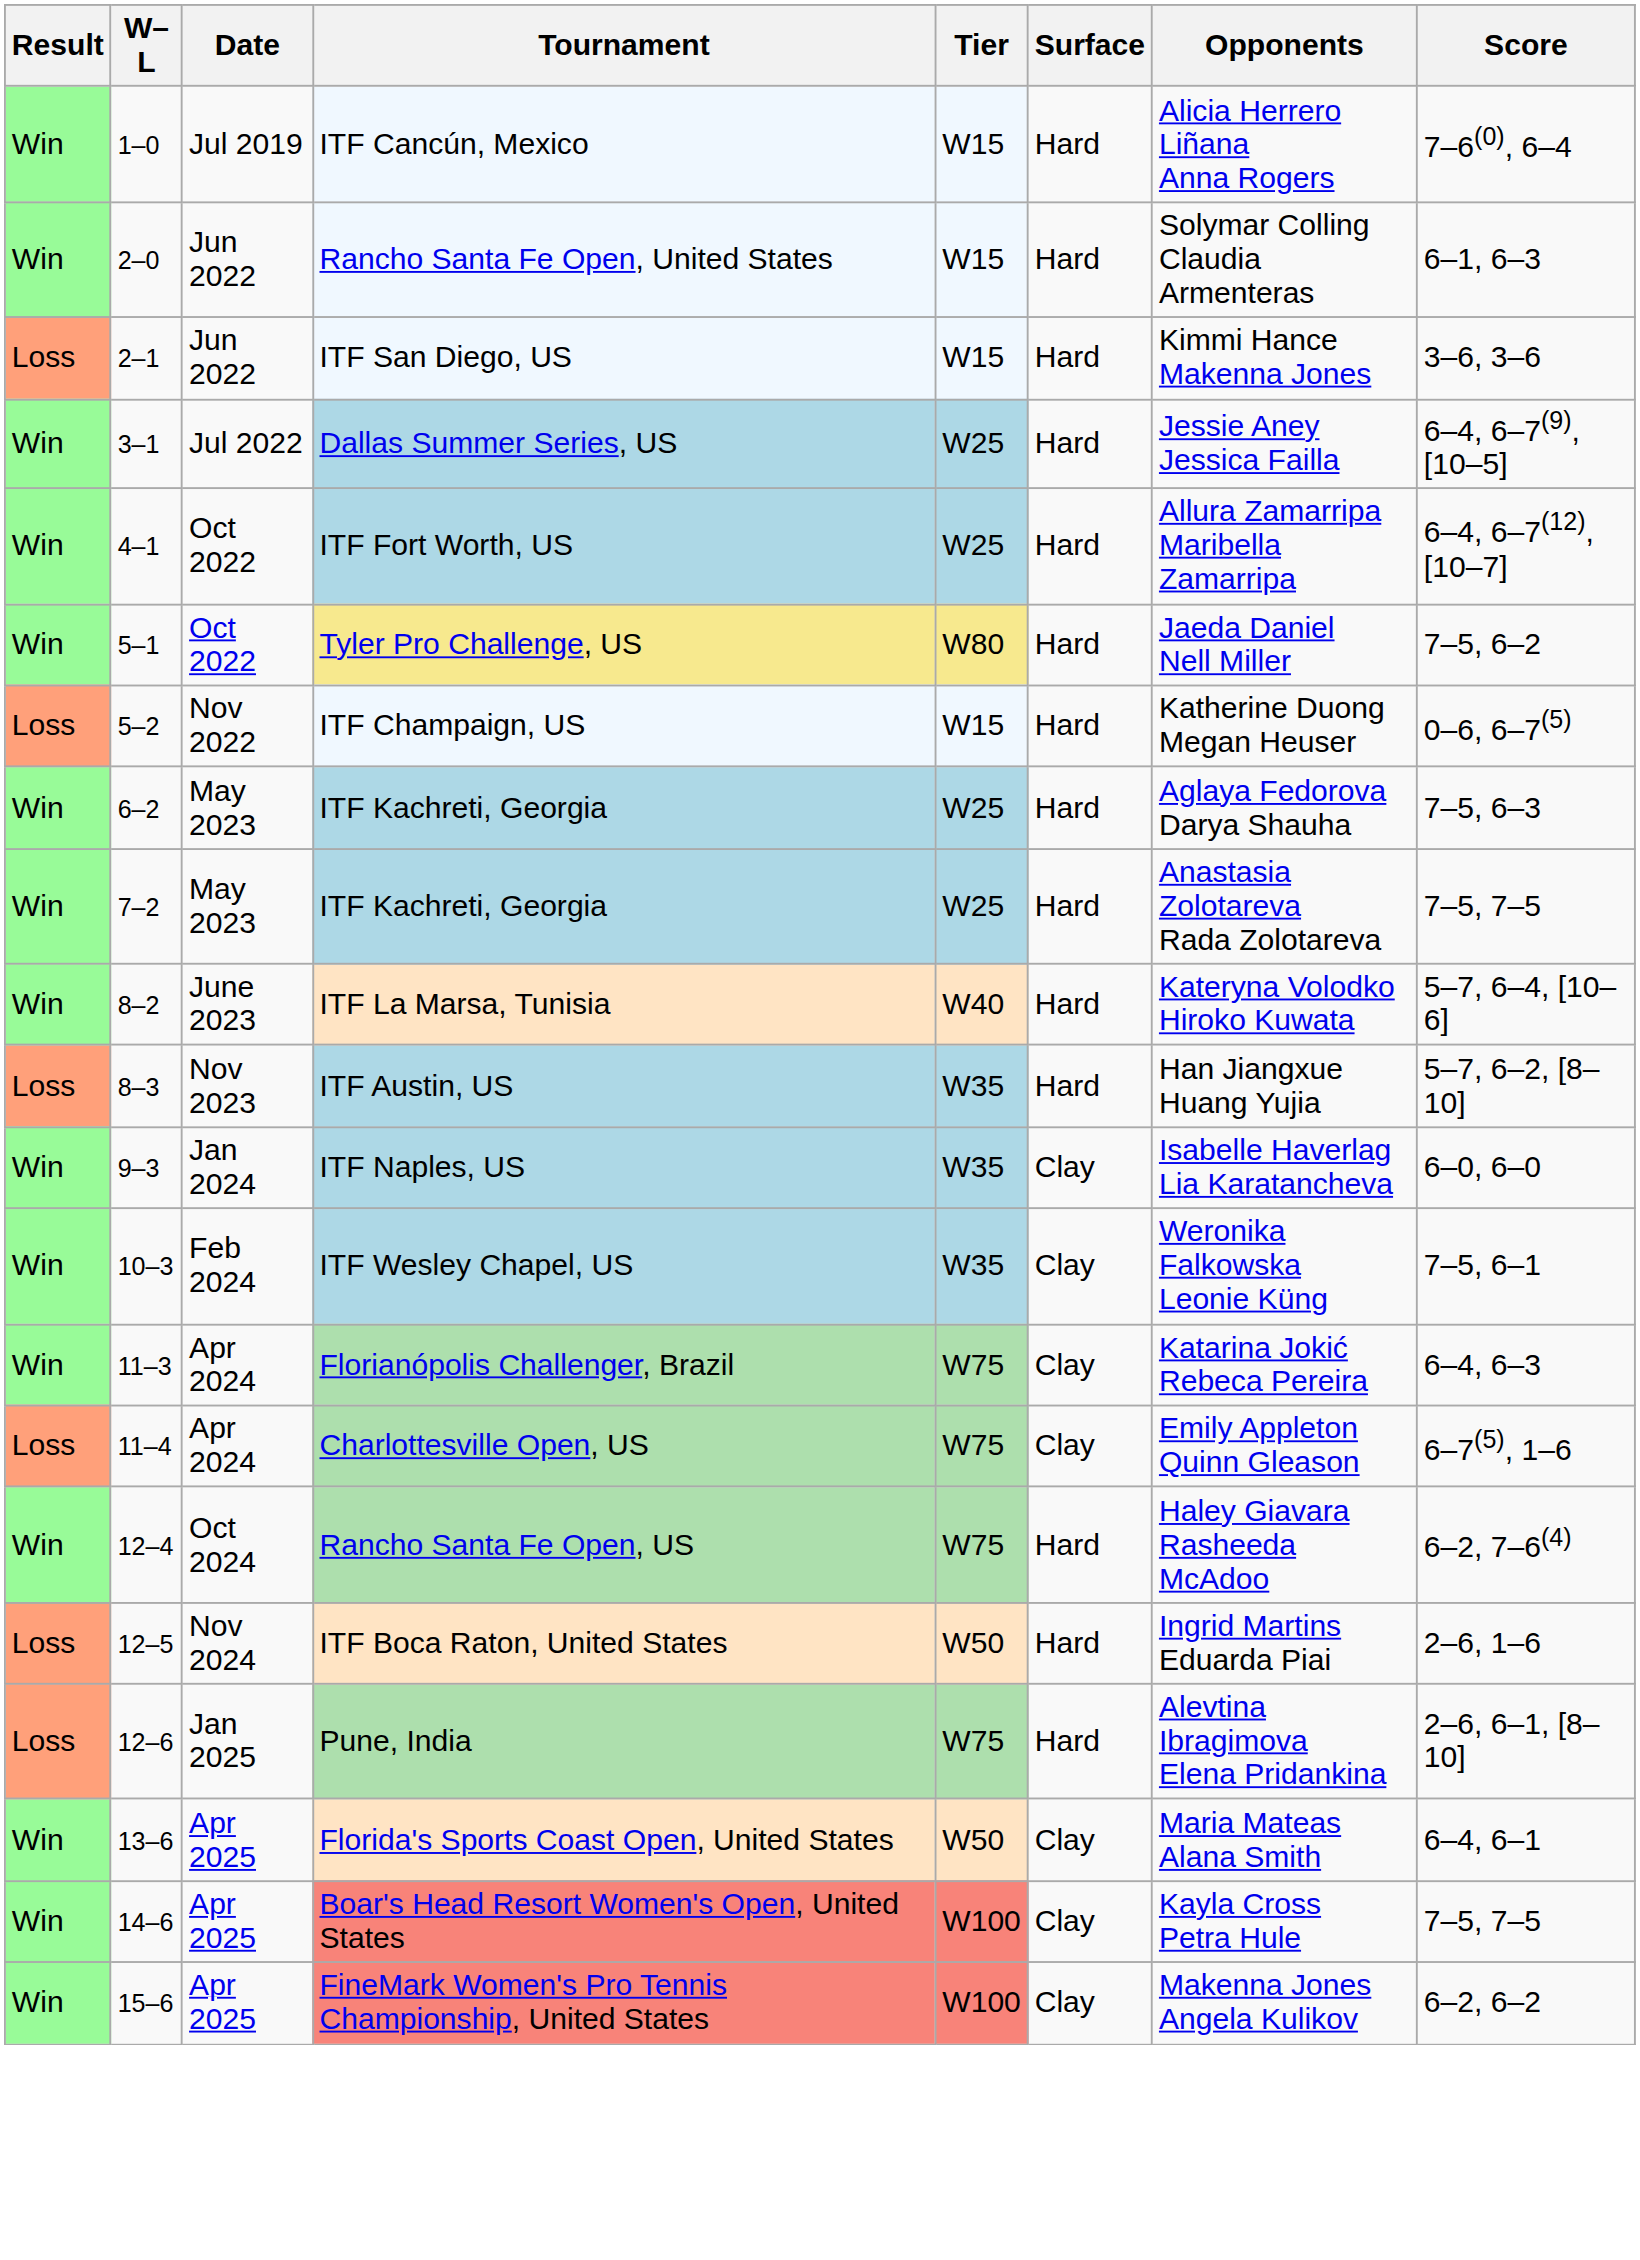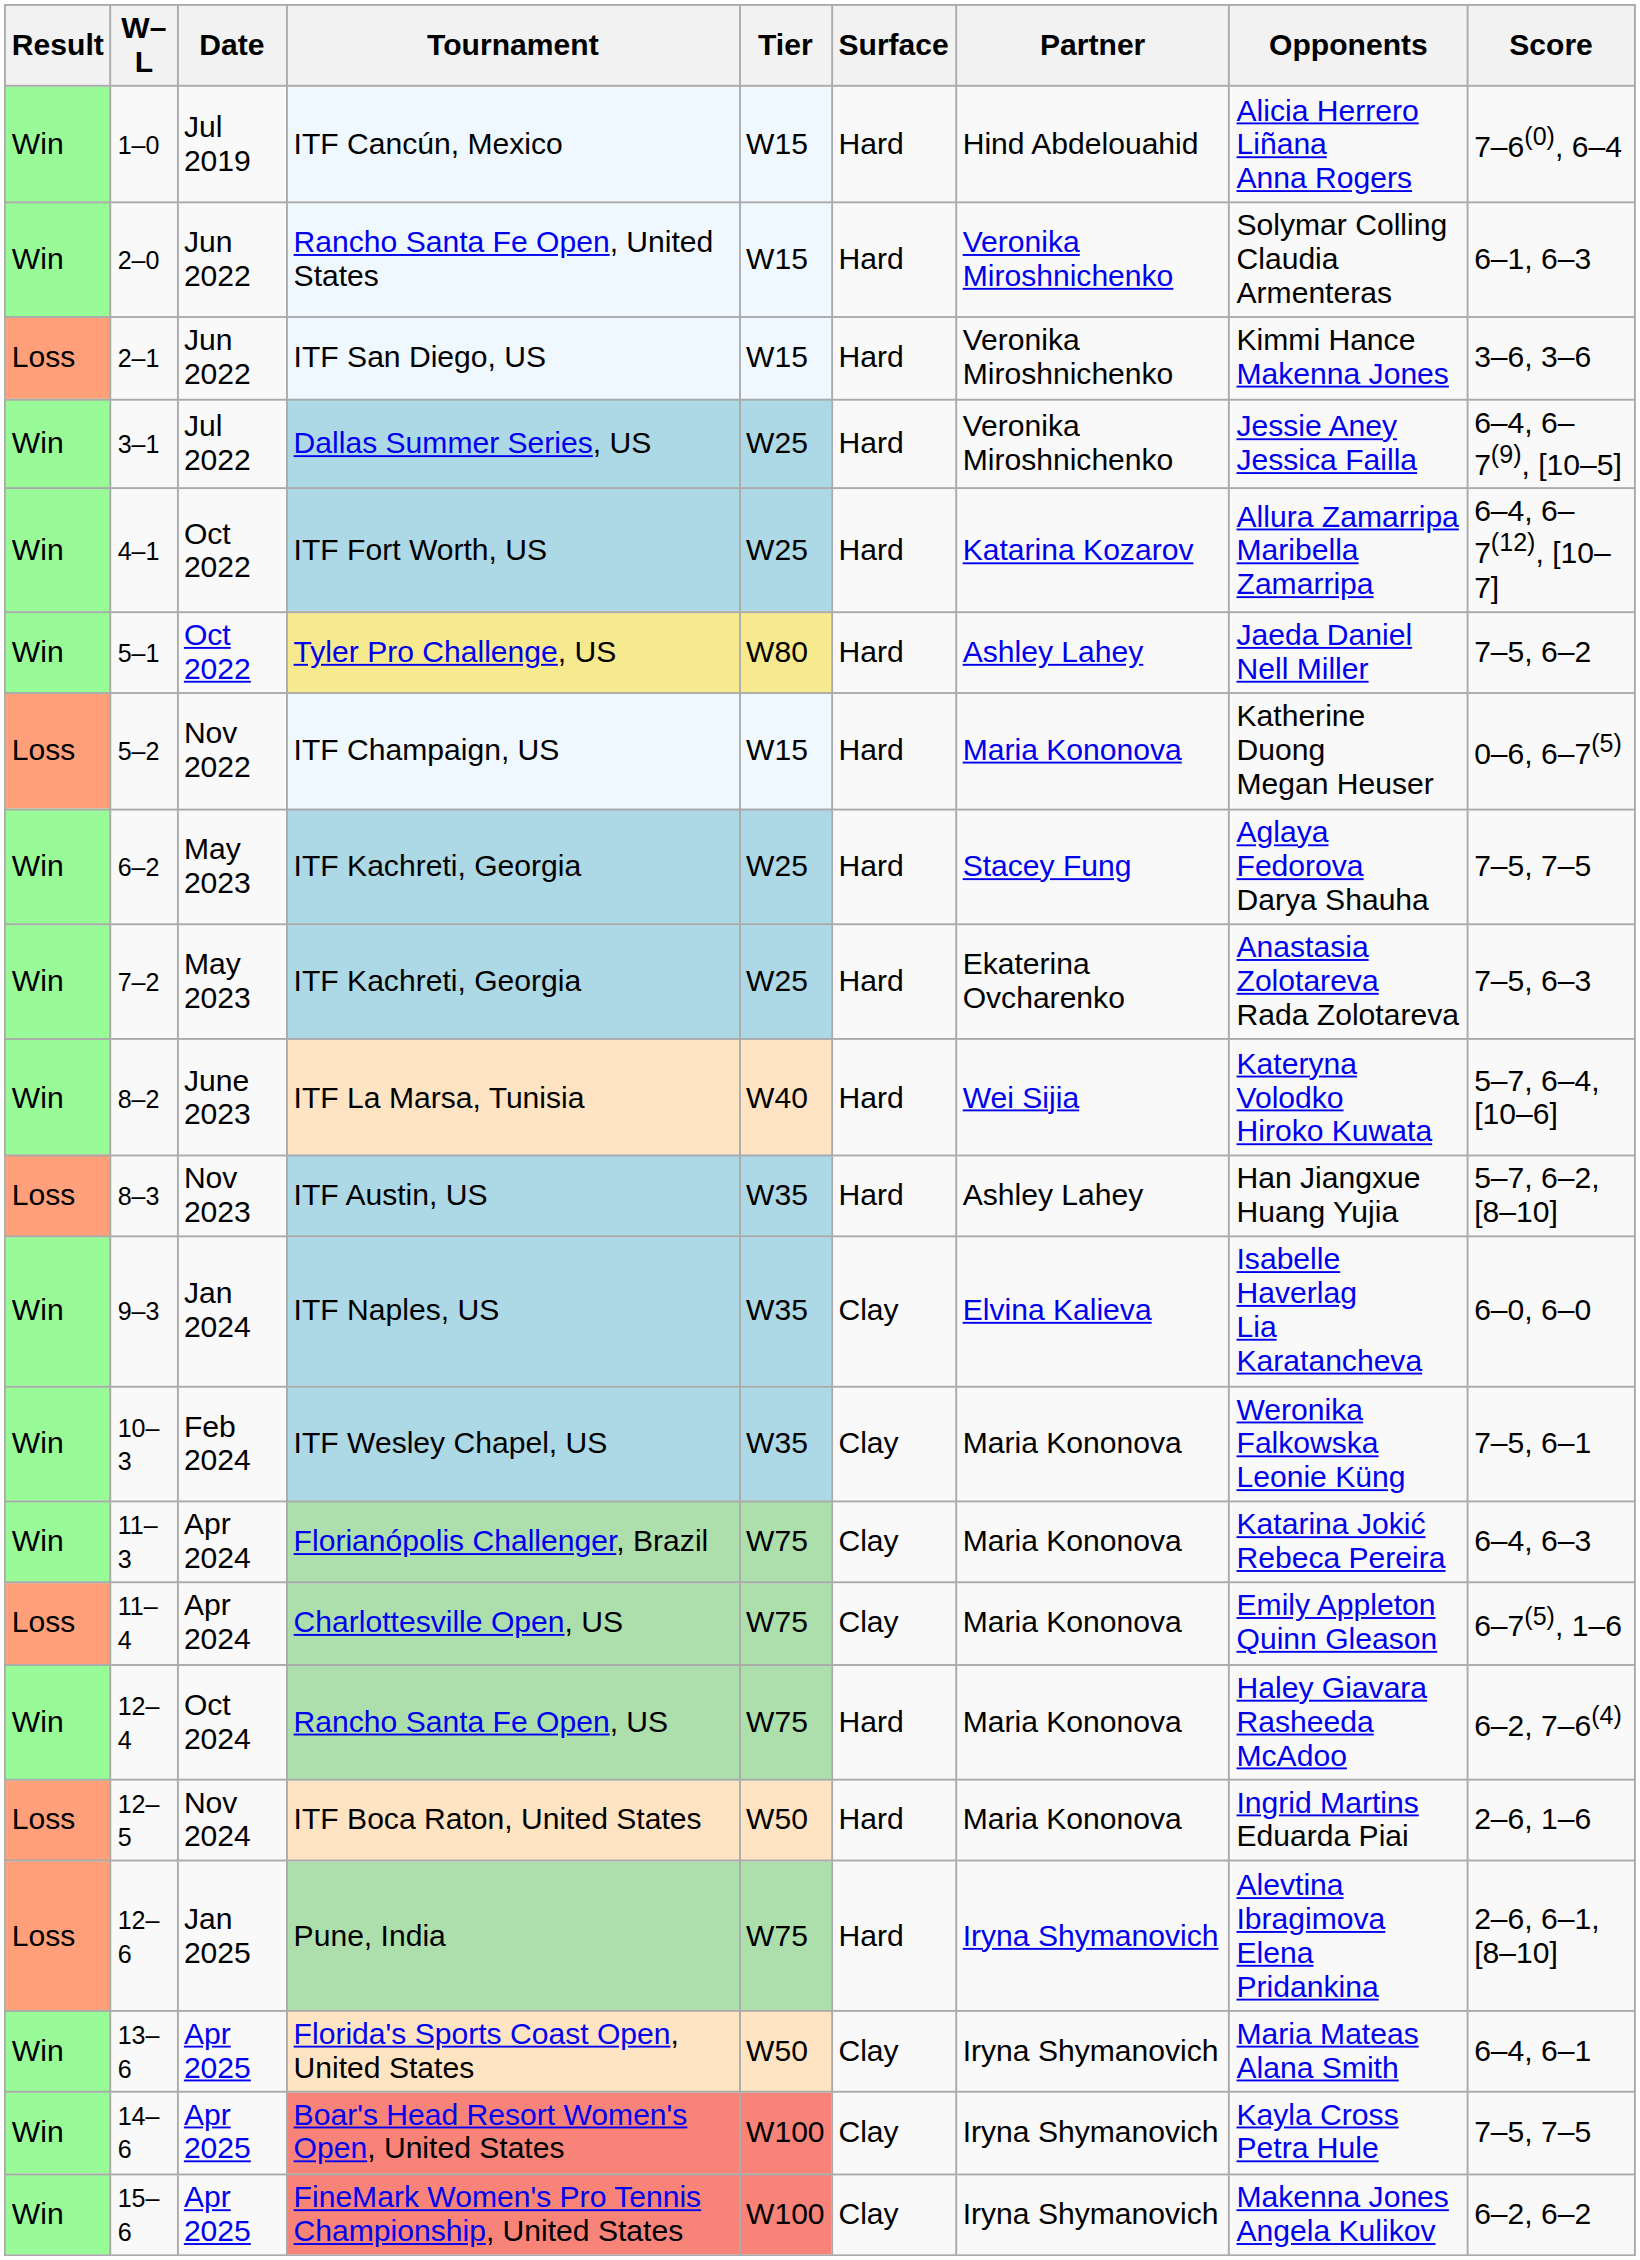 <table class="sortable wikitable">
 <tr>
 <th>Result</th>
 <th class="unsortable">W–L</th>
 <th>Date</th>
 <th>Tournament</th>
 <th>Tier</th>
 <th>Surface</th>
+<th>Partner</th>
 <th>Opponents</th>
 <th class="unsortable">Score</th>
 </tr>
 <tr>
 <td style="background:#98fb98;">Win</td>
 <td><small>1–0</small></td>
 <td>Jul 2019</td>
 <td style="background:#f0f8ff;">ITF Cancún, Mexico</td>
 <td style="background:#f0f8ff;">W15</td>
 <td>Hard</td>
+<td> Hind Abdelouahid</td>
 <td> <a href='#'>Alicia Herrero Liñana</a><br>  <a href='#'>Anna Rogers</a></td>
 <td>7–6<sup>(0)</sup>, 6–4</td>
 </tr>
 <tr>
 <td style="background:#98fb98;">Win</td>
 <td><small>2–0</small></td>
 <td>Jun 2022</td>
 <td style="background:#f0f8ff;"><a href='#'>Rancho Santa Fe Open</a>, United States</td>
 <td style="background:#f0f8ff;">W15</td>
 <td>Hard</td>
+<td> <a href='#'>Veronika Miroshnichenko</a></td>
 <td> Solymar Colling<br>  Claudia Armenteras</td>
 <td>6–1, 6–3</td>
 </tr>
 <tr>
 <td bgcolor="ffa07a">Loss</td>
 <td><small>2–1</small></td>
 <td>Jun 2022</td>
 <td style="background:#f0f8ff;">ITF San Diego, US</td>
 <td style="background:#f0f8ff;">W15</td>
 <td>Hard</td>
+<td> Veronika Miroshnichenko</td>
 <td> Kimmi Hance <br>  <a href='#'>Makenna Jones</a></td>
 <td>3–6, 3–6</td>
 </tr>
 <tr>
 <td style="background:#98fb98;">Win</td>
 <td><small>3–1</small></td>
 <td>Jul 2022</td>
 <td style="background:lightblue;"><a href='#'>Dallas Summer Series</a>, US</td>
 <td style="background:lightblue;">W25</td>
 <td>Hard</td>
+<td> Veronika Miroshnichenko</td>
 <td> <a href='#'>Jessie Aney</a><br>  <a href='#'>Jessica Failla</a></td>
 <td>6–4, 6–7<sup>(9)</sup>, [10–5]</td>
 </tr>
 <tr>
 <td style="background:#98fb98;">Win</td>
 <td><small>4–1</small></td>
 <td>Oct 2022</td>
 <td style="background:lightblue;">ITF Fort Worth, US</td>
 <td style="background:lightblue;">W25</td>
 <td>Hard</td>
+<td> <a href='#'>Katarina Kozarov</a></td>
 <td> <a href='#'>Allura Zamarripa</a><br>  <a href='#'>Maribella Zamarripa</a></td>
 <td>6–4, 6–7<sup>(12)</sup>, [10–7]</td>
 </tr>
 <tr>
 <td style="background:#98fb98;">Win</td>
 <td><small>5–1</small></td>
 <td><a href='#'>Oct 2022</a></td>
 <td style="background:#f7e98e;"><a href='#'>Tyler Pro Challenge</a>, US</td>
 <td style="background:#f7e98e;">W80</td>
 <td>Hard</td>
+<td> <a href='#'>Ashley Lahey</a></td>
 <td> <a href='#'>Jaeda Daniel</a><br>  <a href='#'>Nell Miller</a></td>
 <td>7–5, 6–2</td>
 </tr>
 <tr>
 <td bgcolor="ffa07a">Loss</td>
 <td><small>5–2</small></td>
 <td>Nov 2022</td>
 <td style="background:#f0f8ff;">ITF Champaign, US</td>
 <td style="background:#f0f8ff;">W15</td>
 <td>Hard</td>
+<td> <a href='#'>Maria Kononova</a></td>
 <td> Katherine Duong <br>  Megan Heuser</td>
 <td>0–6, 6–7<sup>(5)</sup></td>
 </tr>
 <tr>
 <td style="background:#98fb98;">Win</td>
 <td><small>6–2</small></td>
 <td>May 2023</td>
 <td style="background:lightblue;">ITF Kachreti, Georgia</td>
 <td style="background:lightblue;">W25</td>
 <td>Hard</td>
+<td> <a href='#'>Stacey Fung</a></td>
 <td> <a href='#'>Aglaya Fedorova</a><br>  Darya Shauha</td>
-<td>7–5, 6–3</td>
+<td>7–5, 7–5</td>
 </tr>
 <tr>
 <td style="background:#98fb98;">Win</td>
 <td><small>7–2</small></td>
 <td>May 2023</td>
 <td style="background:lightblue;">ITF Kachreti, Georgia</td>
 <td style="background:lightblue;">W25</td>
 <td>Hard</td>
+<td> Ekaterina Ovcharenko</td>
 <td> <a href='#'>Anastasia Zolotareva</a><br>  Rada Zolotareva</td>
-<td>7–5, 7–5</td>
+<td>7–5, 6–3</td>
 </tr>
 <tr>
 <td style="background:#98fb98;">Win</td>
 <td><small>8–2</small></td>
 <td>June 2023</td>
 <td style="background:#ffe4c4;">ITF La Marsa, Tunisia</td>
 <td style="background:#ffe4c4;">W40</td>
 <td>Hard</td>
+<td> <a href='#'>Wei Sijia</a></td>
 <td> <a href='#'>Kateryna Volodko</a><br>  <a href='#'>Hiroko Kuwata</a></td>
 <td>5–7, 6–4, [10–6]</td>
 </tr>
 <tr>
 <td bgcolor=ffa07a>Loss</td>
 <td><small>8–3</small></td>
 <td>Nov 2023</td>
 <td style="background:lightblue;">ITF Austin, US</td>
 <td style="background:lightblue;">W35</td>
 <td>Hard</td>
+<td> Ashley Lahey</td>
 <td> Han Jiangxue<br>  Huang Yujia</td>
 <td>5–7, 6–2, [8–10]</td>
 </tr>
 <tr>
 <td style="background:#98fb98;">Win</td>
 <td><small>9–3</small></td>
 <td>Jan 2024</td>
 <td style="background:lightblue;">ITF Naples, US</td>
 <td style="background:lightblue;">W35</td>
 <td>Clay</td>
+<td> <a href='#'>Elvina Kalieva</a></td>
 <td> <a href='#'>Isabelle Haverlag</a><br>  <a href='#'>Lia Karatancheva</a></td>
 <td>6–0, 6–0</td>
 </tr>
 <tr>
 <td style="background:#98fb98;">Win</td>
 <td><small>10–3</small></td>
 <td>Feb 2024</td>
 <td style="background:lightblue;">ITF Wesley Chapel, US</td>
 <td style="background:lightblue;">W35</td>
 <td>Clay</td>
+<td> Maria Kononova</td>
 <td> <a href='#'>Weronika Falkowska</a><br>  <a href='#'>Leonie Küng</a></td>
 <td>7–5, 6–1</td>
 </tr>
 <tr>
 <td style="background:#98fb98;">Win</td>
 <td><small>11–3</small></td>
 <td>Apr 2024</td>
 <td style="background:#addfad;"><a href='#'>Florianópolis Challenger</a>, Brazil</td>
 <td style="background:#addfad;">W75</td>
 <td>Clay</td>
+<td> Maria Kononova</td>
 <td> <a href='#'>Katarina Jokić</a><br>  <a href='#'>Rebeca Pereira</a></td>
 <td>6–4, 6–3</td>
 </tr>
 <tr>
 <td bgcolor="ffa07a">Loss</td>
 <td><small>11–4</small></td>
 <td>Apr 2024</td>
 <td style="background:#addfad;"><a href='#'>Charlottesville Open</a>, US</td>
 <td style="background:#addfad;">W75</td>
 <td>Clay</td>
+<td> Maria Kononova</td>
 <td> <a href='#'>Emily Appleton</a><br>  <a href='#'>Quinn Gleason</a></td>
 <td>6–7<sup>(5)</sup>, 1–6</td>
 </tr>
 <tr>
 <td style="background:#98fb98;">Win</td>
 <td><small>12–4</small></td>
 <td>Oct 2024</td>
 <td style="background:#addfad;"><a href='#'>Rancho Santa Fe Open</a>, US</td>
 <td style="background:#addfad;">W75</td>
 <td>Hard</td>
+<td> Maria Kononova</td>
 <td> <a href='#'>Haley Giavara</a><br>  <a href='#'>Rasheeda McAdoo</a></td>
 <td>6–2, 7–6<sup>(4)</sup></td>
 </tr>
 <tr>
 <td style="background:#ffa07a;">Loss</td>
 <td><small>12–5</small></td>
 <td>Nov 2024</td>
 <td style="background:#ffe4c4;">ITF Boca Raton, United States</td>
 <td style="background:#ffe4c4;">W50</td>
 <td>Hard</td>
+<td> Maria Kononova</td>
 <td> <a href='#'>Ingrid Martins</a><br>  Eduarda Piai</td>
 <td>2–6, 1–6</td>
 </tr>
 <tr>
 <td bgcolor="ffa07a">Loss</td>
 <td><small>12–6</small></td>
 <td>Jan 2025</td>
 <td style="background:#addfad;">Pune, India</td>
 <td style="background:#addfad;">W75</td>
 <td>Hard</td>
+<td> <a href='#'>Iryna Shymanovich</a></td>
 <td> <a href='#'>Alevtina Ibragimova</a><br>  <a href='#'>Elena Pridankina</a></td>
 <td>2–6, 6–1, [8–10]</td>
 </tr>
 <tr>
 <td style="background:#98fb98;">Win</td>
 <td><small>13–6</small></td>
 <td><a href='#'>Apr 2025</a></td>
 <td style="background:#ffe4c4;"><a href='#'>Florida's Sports Coast Open</a>, United States</td>
 <td style="background:#ffe4c4;">W50</td>
 <td>Clay</td>
+<td> Iryna Shymanovich</td>
 <td> <a href='#'>Maria Mateas</a><br>  <a href='#'>Alana Smith</a></td>
 <td>6–4, 6–1</td>
 </tr>
 <tr>
 <td style="background:#98fb98;">Win</td>
 <td><small>14–6</small></td>
 <td><a href='#'>Apr 2025</a></td>
 <td style="background:#f88379;"><a href='#'>Boar's Head Resort Women's Open</a>, United States</td>
 <td style="background:#f88379;">W100</td>
 <td>Clay</td>
+<td> Iryna Shymanovich</td>
 <td> <a href='#'>Kayla Cross</a> <br>  <a href='#'>Petra Hule</a></td>
 <td>7–5, 7–5</td>
 </tr>
 <tr>
 <td style="background:#98fb98;">Win</td>
 <td><small>15–6</small></td>
 <td><a href='#'>Apr 2025</a></td>
 <td style="background:#f88379;"><a href='#'>FineMark Women's Pro Tennis Championship</a>, United States</td>
 <td style="background:#f88379;">W100</td>
 <td>Clay</td>
+<td> Iryna Shymanovich</td>
 <td> <a href='#'>Makenna Jones</a> <br>  <a href='#'>Angela Kulikov</a></td>
 <td>6–2, 6–2</td>
 </tr>
 </table>
